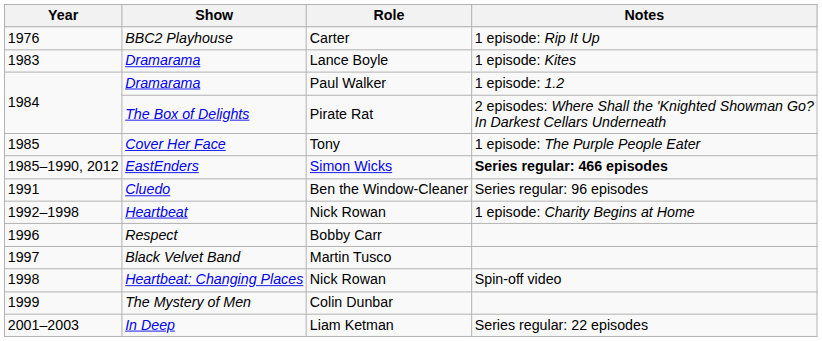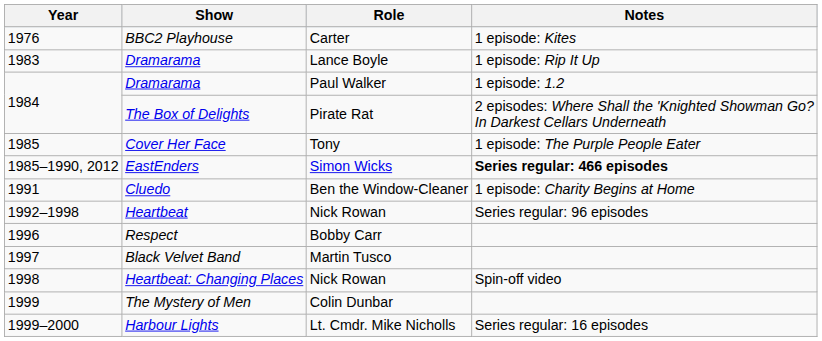 <table class="wikitable">
 <tr style="background:#b0c4de; text-align:center;">
 <th>Year</th>
 <th>Show</th>
 <th>Role</th>
 <th>Notes</th>
 </tr>
 <tr>
 <td>1976</td>
 <td><em>BBC2 Playhouse</em></td>
 <td>Carter</td>
-<td>1 episode: <em>Rip It Up</em></td>
+<td>1 episode: <em>Kites</em></td>
 </tr>
 <tr>
 <td>1983</td>
 <td><em><a href='#'>Dramarama</a></em></td>
 <td>Lance Boyle</td>
-<td>1 episode: <em>Kites</em></td>
+<td>1 episode: <em>Rip It Up</em></td>
 </tr>
 <tr>
 <td rowspan="2">1984</td>
 <td><em><a href='#'>Dramarama</a></em></td>
 <td>Paul Walker</td>
 <td>1 episode: <em>1.2</em></td>
 </tr>
 <tr>
 <td><em><a href='#'>The Box of Delights</a></em></td>
 <td>Pirate Rat</td>
 <td>2 episodes: <em>Where Shall the 'Knighted Showman Go?</em><br><em>In Darkest Cellars Underneath</em></td>
 </tr>
 <tr>
 <td>1985</td>
 <td><em><a href='#'>Cover Her Face</a></em></td>
 <td>Tony</td>
 <td>1 episode: <em>The Purple People Eater</em></td>
 </tr>
 <tr>
 <td>1985–1990, 2012</td>
 <td><em><a href='#'>EastEnders</a></em></td>
 <td><a href='#'>Simon Wicks</a></td>
 <td><strong>Series regular: 466 episodes</strong></td>
 </tr>
 <tr>
 <td>1991</td>
 <td><em><a href='#'>Cluedo</a></em></td>
 <td>Ben the Window-Cleaner</td>
-<td>Series regular: 96 episodes</td>
+<td>1 episode: <em>Charity Begins at Home</em></td>
 </tr>
 <tr>
 <td>1992–1998</td>
 <td><em><a href='#'>Heartbeat</a></em></td>
 <td>Nick Rowan</td>
-<td>1 episode: <em>Charity Begins at Home</em></td>
+<td>Series regular: 96 episodes</td>
 </tr>
 <tr>
 <td>1996</td>
 <td><em>Respect</em></td>
 <td>Bobby Carr</td>
 <td></td>
 </tr>
 <tr>
 <td>1997</td>
 <td><em>Black Velvet Band</em></td>
 <td>Martin Tusco</td>
 <td></td>
 </tr>
 <tr>
 <td>1998</td>
 <td><em><a href='#'>Heartbeat: Changing Places</a></em></td>
 <td>Nick Rowan</td>
 <td>Spin-off video</td>
 </tr>
 <tr>
 <td>1999</td>
 <td><em>The Mystery of Men</em></td>
 <td>Colin Dunbar</td>
 <td></td>
 </tr>
 <tr>
-<td>2001–2003</td>
-<td><em><a href='#'>In Deep</a></em></td>
-<td>Liam Ketman</td>
-<td>Series regular: 22 episodes</td>
+<td>1999–2000</td>
+<td><em><a href='#'>Harbour Lights</a></em></td>
+<td>Lt. Cmdr. Mike Nicholls</td>
+<td>Series regular: 16 episodes</td>
 </tr>
 </table>
